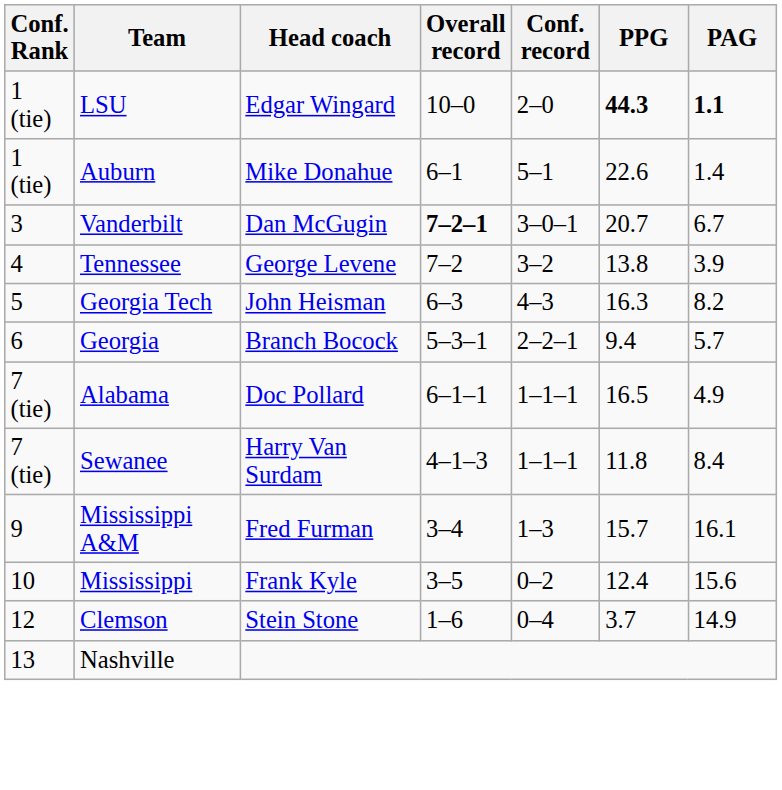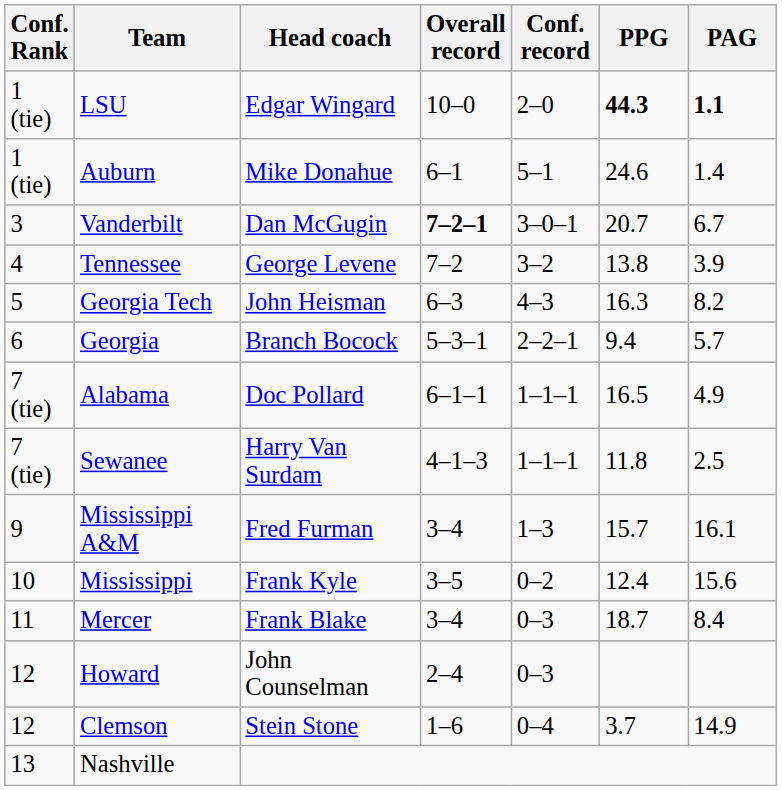 <table class="sortable wikitable">
 <tr>
 <th width="25">Conf. Rank</th>
 <th width="100">Team</th>
 <th width="110">Head coach</th>
 <th width="50">Overall record</th>
 <th width="50">Conf. record</th>
 <th width="50">PPG</th>
 <th width="50">PAG</th>
 </tr>
 <tr align="left" bgcolor="">
 <td>1 (tie)</td>
 <td><a href='#'>LSU</a></td>
 <td><a href='#'>Edgar Wingard</a></td>
 <td>10–0</td>
 <td>2–0</td>
 <td><strong>44.3</strong></td>
 <td><strong>1.1</strong></td>
 </tr>
 <tr align="left" bgcolor="">
 <td>1 (tie)</td>
 <td><a href='#'>Auburn</a></td>
 <td><a href='#'>Mike Donahue</a></td>
 <td>6–1</td>
 <td>5–1</td>
-<td>22.6</td>
+<td>24.6</td>
 <td>1.4</td>
 </tr>
 <tr align="left" bgcolor="">
 <td>3</td>
 <td><a href='#'>Vanderbilt</a></td>
 <td><a href='#'>Dan McGugin</a></td>
 <td><strong>7–2–1</strong></td>
 <td>3–0–1</td>
 <td>20.7</td>
 <td>6.7</td>
 </tr>
 <tr align="left" bgcolor="">
 <td>4</td>
 <td><a href='#'>Tennessee</a></td>
 <td><a href='#'>George Levene</a></td>
 <td>7–2</td>
 <td>3–2</td>
 <td>13.8</td>
 <td>3.9</td>
 </tr>
 <tr align="left" bgcolor="">
 <td>5</td>
 <td><a href='#'>Georgia Tech</a></td>
 <td><a href='#'>John Heisman</a></td>
 <td>6–3</td>
 <td>4–3</td>
 <td>16.3</td>
 <td>8.2</td>
 </tr>
 <tr align="left" bgcolor="">
 <td>6</td>
 <td><a href='#'>Georgia</a></td>
 <td><a href='#'>Branch Bocock</a></td>
 <td>5–3–1</td>
 <td>2–2–1</td>
 <td>9.4</td>
 <td>5.7</td>
 </tr>
 <tr align="left" bgcolor="">
 <td>7 (tie)</td>
 <td><a href='#'>Alabama</a></td>
 <td><a href='#'>Doc Pollard</a></td>
 <td>6–1–1</td>
 <td>1–1–1</td>
 <td>16.5</td>
 <td>4.9</td>
 </tr>
 <tr align="left" bgcolor="">
 <td>7 (tie)</td>
 <td><a href='#'>Sewanee</a></td>
 <td><a href='#'>Harry Van Surdam</a></td>
 <td>4–1–3</td>
 <td>1–1–1</td>
 <td>11.8</td>
-<td>8.4</td>
+<td>2.5</td>
 </tr>
 <tr align="left" bgcolor="">
 <td>9</td>
 <td><a href='#'>Mississippi A&M</a></td>
 <td><a href='#'>Fred Furman</a></td>
 <td>3–4</td>
 <td>1–3</td>
 <td>15.7</td>
 <td>16.1</td>
 </tr>
 <tr align="left" bgcolor="">
 <td>10</td>
 <td><a href='#'>Mississippi</a></td>
 <td><a href='#'>Frank Kyle</a></td>
 <td>3–5</td>
 <td>0–2</td>
 <td>12.4</td>
 <td>15.6</td>
 </tr>
+<tr align="left" bgcolor=""|- align="left" bgcolor="">
+<td>11</td>
+<td><a href='#'>Mercer</a></td>
+<td><a href='#'>Frank Blake</a></td>
+<td>3–4</td>
+<td>0–3</td>
+<td>18.7</td>
+<td>8.4</td>
+</tr>
+<tr align="left" bgcolor="">
+<td>12</td>
+<td><a href='#'>Howard</a></td>
+<td>John Counselman</td>
+<td>2–4</td>
+<td>0–3</td>
+<td></td>
+<td></td>
+</tr>
 <tr align="left" bgcolor="">
 <td>12</td>
 <td><a href='#'>Clemson</a></td>
 <td><a href='#'>Stein Stone</a></td>
 <td>1–6</td>
 <td>0–4</td>
 <td>3.7</td>
 <td>14.9</td>
 </tr>
 <tr align="left" bgcolor="">
 <td>13</td>
 <td>Nashville</td>
 </tr>
 </table>
